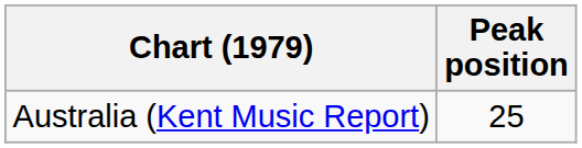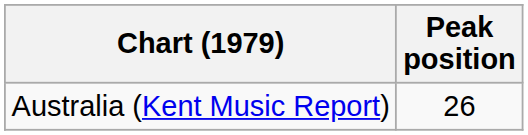 <table class="wikitable">
 <tr>
 <th>Chart (1979)</th>
 <th>Peak<br>position</th>
 </tr>
 <tr>
 <td>Australia (<a href='#'>Kent Music Report</a>)</td>
-<td align="center">25</td>
+<td align="center">26</td>
 </tr>
 </table>
